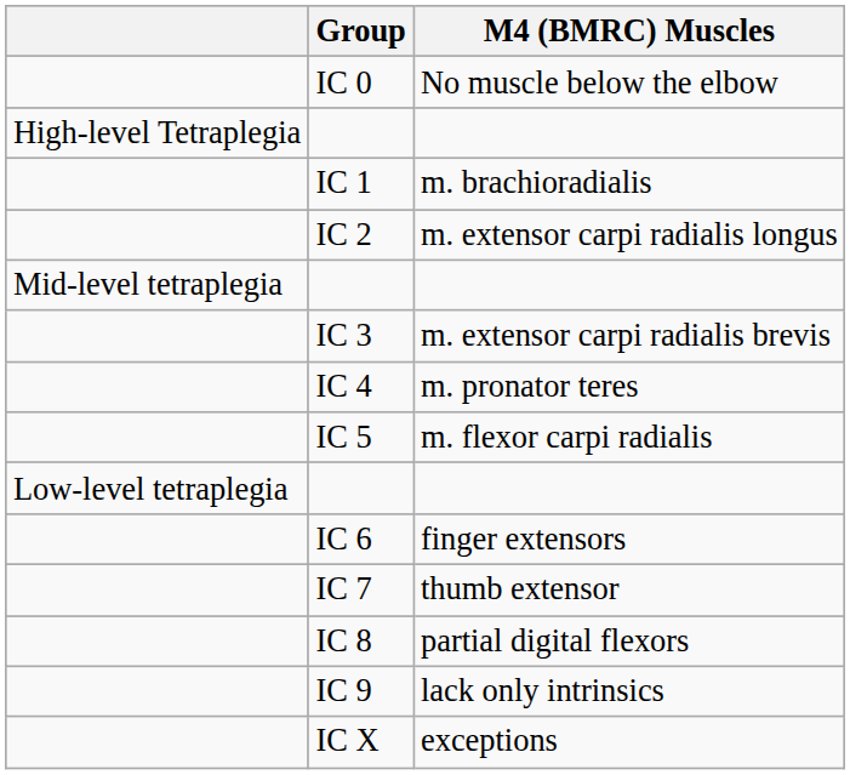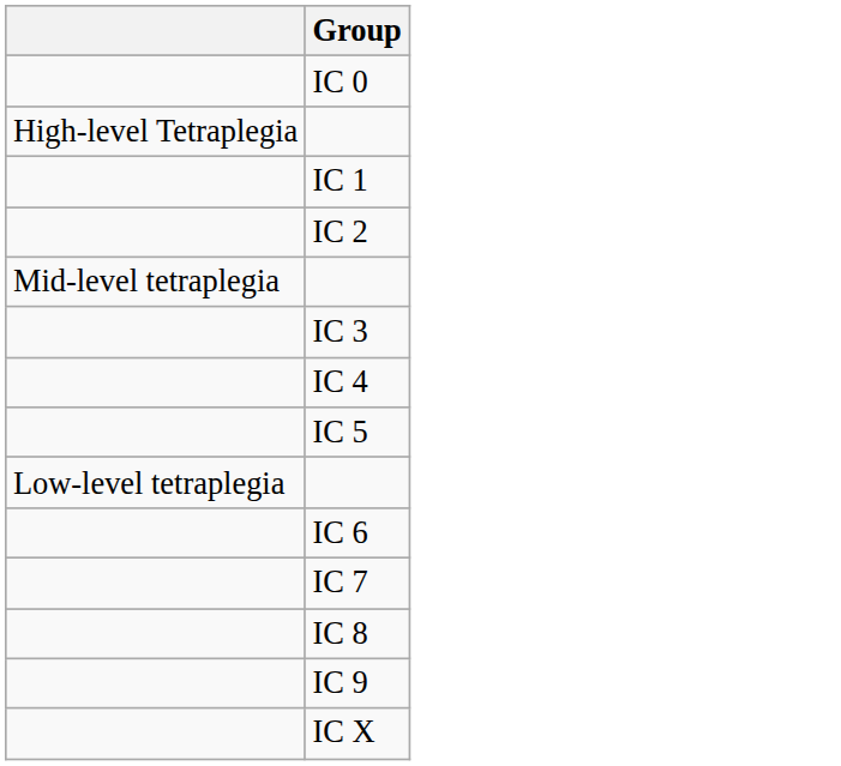 <table class="wikitable">
 <tr>
 <th></th>
 <th>Group</th>
-<th>M4 (BMRC) Muscles</th>
 </tr>
 <tr>
 <td></td>
 <td>IC 0</td>
-<td>No muscle below the elbow</td>
 </tr>
 <tr>
 <td>High-level Tetraplegia</td>
-<td></td>
 <td></td>
 </tr>
 <tr>
 <td></td>
 <td>IC 1</td>
-<td>m. brachioradialis</td>
 </tr>
 <tr>
 <td></td>
 <td>IC 2</td>
-<td>m. extensor carpi radialis longus</td>
 </tr>
 <tr>
 <td>Mid-level tetraplegia</td>
-<td></td>
 <td></td>
 </tr>
 <tr>
 <td></td>
 <td>IC 3</td>
-<td>m. extensor carpi radialis brevis</td>
 </tr>
 <tr>
 <td></td>
 <td>IC 4</td>
-<td>m. pronator teres</td>
 </tr>
 <tr>
 <td></td>
 <td>IC 5</td>
-<td>m. flexor carpi radialis</td>
 </tr>
 <tr>
 <td>Low-level tetraplegia</td>
-<td></td>
 <td></td>
 </tr>
 <tr>
 <td></td>
 <td>IC 6</td>
-<td>finger extensors</td>
 </tr>
 <tr>
 <td></td>
 <td>IC 7</td>
-<td>thumb extensor</td>
 </tr>
 <tr>
 <td></td>
 <td>IC 8</td>
-<td>partial digital flexors</td>
 </tr>
 <tr>
 <td></td>
 <td>IC 9</td>
-<td>lack only intrinsics</td>
 </tr>
 <tr>
 <td></td>
 <td>IC X</td>
-<td>exceptions</td>
 </tr>
 </table>
